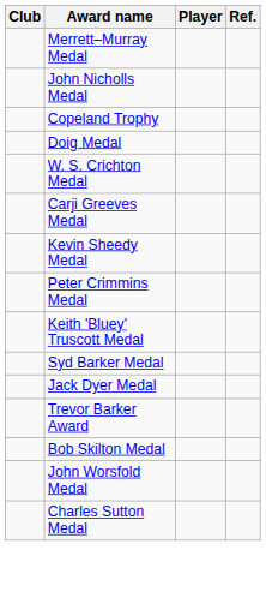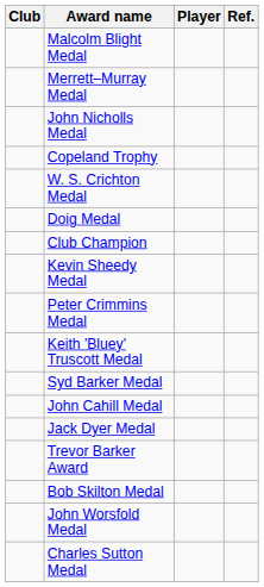 <table class="wikitable sortable"  style="text-align:left; width:45%;">
 <tr style="background:#C1D8FF;">
 <th>Club</th>
 <th>Award name</th>
 <th>Player</th>
 <th class="unsortable">Ref.</th>
+</tr>
+<tr>
+<td></td>
+<td><a href='#'>Malcolm Blight Medal</a></td>
+<td></td>
+<td></td>
 </tr>
 <tr>
 <td></td>
 <td><a href='#'>Merrett–Murray Medal</a></td>
 <td></td>
 <td></td>
 </tr>
 <tr>
 <td></td>
 <td><a href='#'>John Nicholls Medal</a></td>
 <td></td>
 <td></td>
 </tr>
 <tr>
 <td></td>
 <td><a href='#'>Copeland Trophy</a></td>
 <td></td>
 <td></td>
 </tr>
 <tr>
 <td></td>
+<td><a href='#'>W. S. Crichton Medal</a></td>
+<td></td>
+<td></td>
+</tr>
+<tr>
+<td></td>
 <td><a href='#'>Doig Medal</a></td>
 <td></td>
 <td></td>
 </tr>
 <tr>
 <td></td>
-<td><a href='#'>W. S. Crichton Medal</a></td>
-<td></td>
-<td></td>
-</tr>
-<tr>
-<td></td>
-<td><a href='#'>Carji Greeves Medal</a></td>
+<td><a href='#'>Club Champion</a></td>
 <td></td>
 <td></td>
 </tr>
 <tr>
 <td></td>
 <td><a href='#'>Kevin Sheedy Medal</a></td>
 <td></td>
 <td></td>
 </tr>
 <tr>
 <td></td>
 <td><a href='#'>Peter Crimmins Medal</a></td>
 <td></td>
 <td></td>
 </tr>
 <tr>
 <td></td>
 <td><a href='#'>Keith 'Bluey' Truscott Medal</a></td>
 <td></td>
 <td></td>
 </tr>
 <tr>
 <td></td>
 <td><a href='#'>Syd Barker Medal</a></td>
+<td></td>
+<td></td>
+</tr>
+<tr>
+<td></td>
+<td><a href='#'>John Cahill Medal</a></td>
 <td></td>
 <td></td>
 </tr>
 <tr>
 <td></td>
 <td><a href='#'>Jack Dyer Medal</a></td>
 <td></td>
 <td></td>
 </tr>
 <tr>
 <td></td>
 <td><a href='#'>Trevor Barker Award</a></td>
 <td></td>
 <td></td>
 </tr>
 <tr>
 <td></td>
 <td><a href='#'>Bob Skilton Medal</a></td>
 <td></td>
 <td></td>
 </tr>
 <tr>
 <td></td>
 <td><a href='#'>John Worsfold Medal</a></td>
 <td></td>
 <td></td>
 </tr>
 <tr>
 <td></td>
 <td><a href='#'>Charles Sutton Medal</a></td>
 <td></td>
 <td></td>
 </tr>
 </table>
